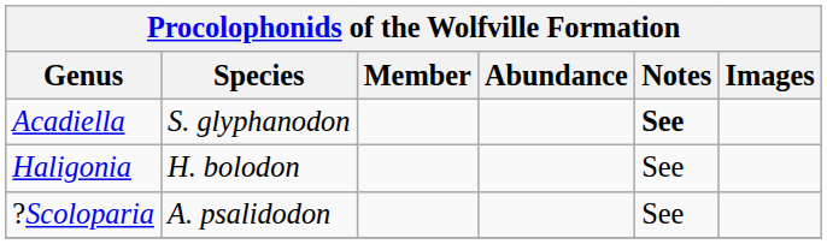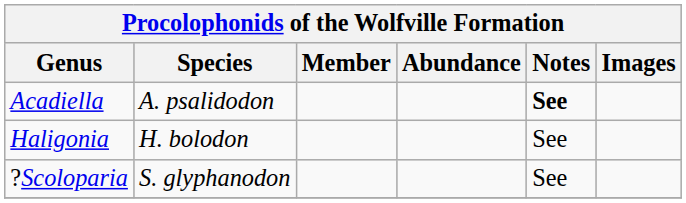 <table class="wikitable" align="center">
 <tr>
 <th colspan="7" align="center"><strong><a href='#'>Procolophonids</a> of the Wolfville Formation</strong></th>
 </tr>
 <tr>
 <th>Genus</th>
 <th>Species</th>
 <th>Member</th>
 <th>Abundance</th>
 <th>Notes</th>
 <th>Images</th>
 </tr>
 <tr>
 <td><em><a href='#'>Acadiella</a></em></td>
-<td><em>S. glyphanodon</em></td>
+<td><em>A. psalidodon</em></td>
 <td></td>
 <td></td>
 <td><strong>See </strong></td>
 <td></td>
 </tr>
 <tr>
 <td><em><a href='#'>Haligonia</a></em></td>
 <td><em>H. bolodon</em></td>
 <td></td>
 <td></td>
 <td>See </td>
 <td></td>
 </tr>
 <tr>
 <td>?<em><a href='#'>Scoloparia</a></em></td>
-<td><em>A. psalidodon</em></td>
+<td><em>S. glyphanodon</em></td>
 <td></td>
 <td></td>
 <td>See </td>
 <td></td>
 </tr>
 <tr>
 </tr>
 </table>
